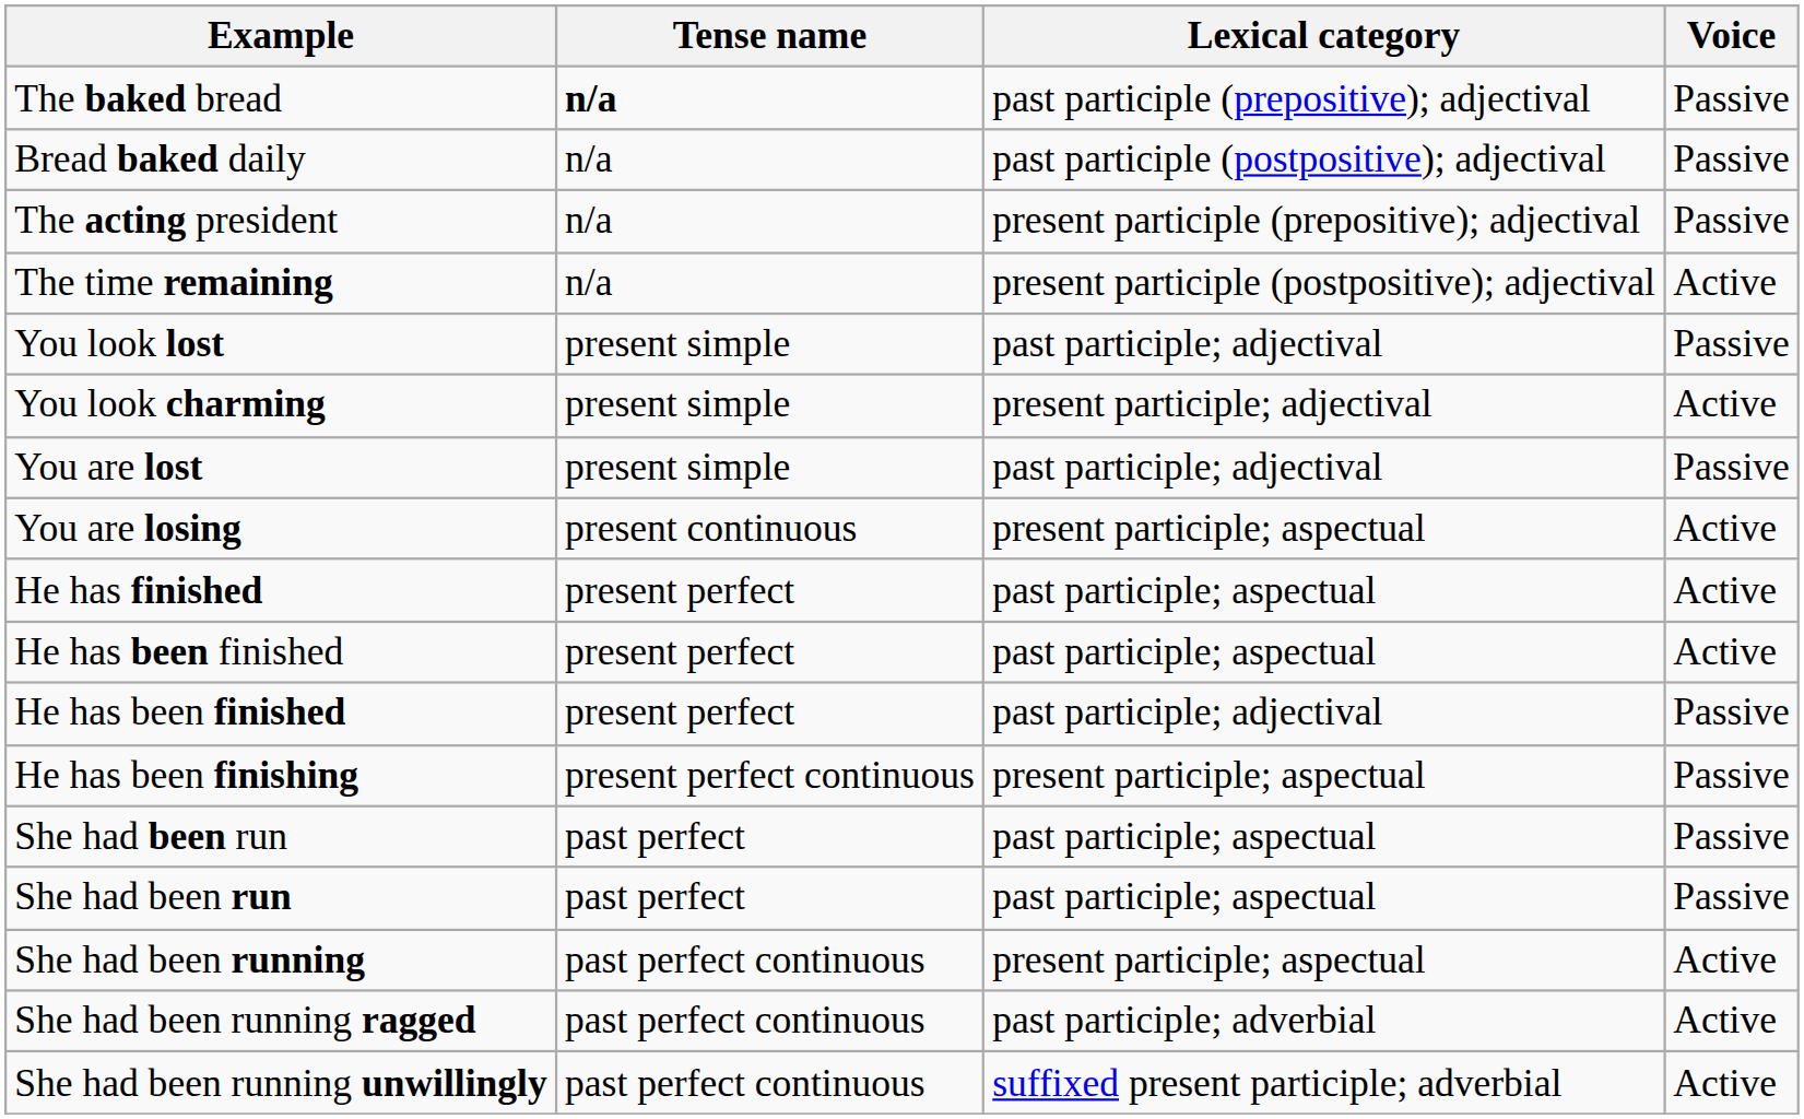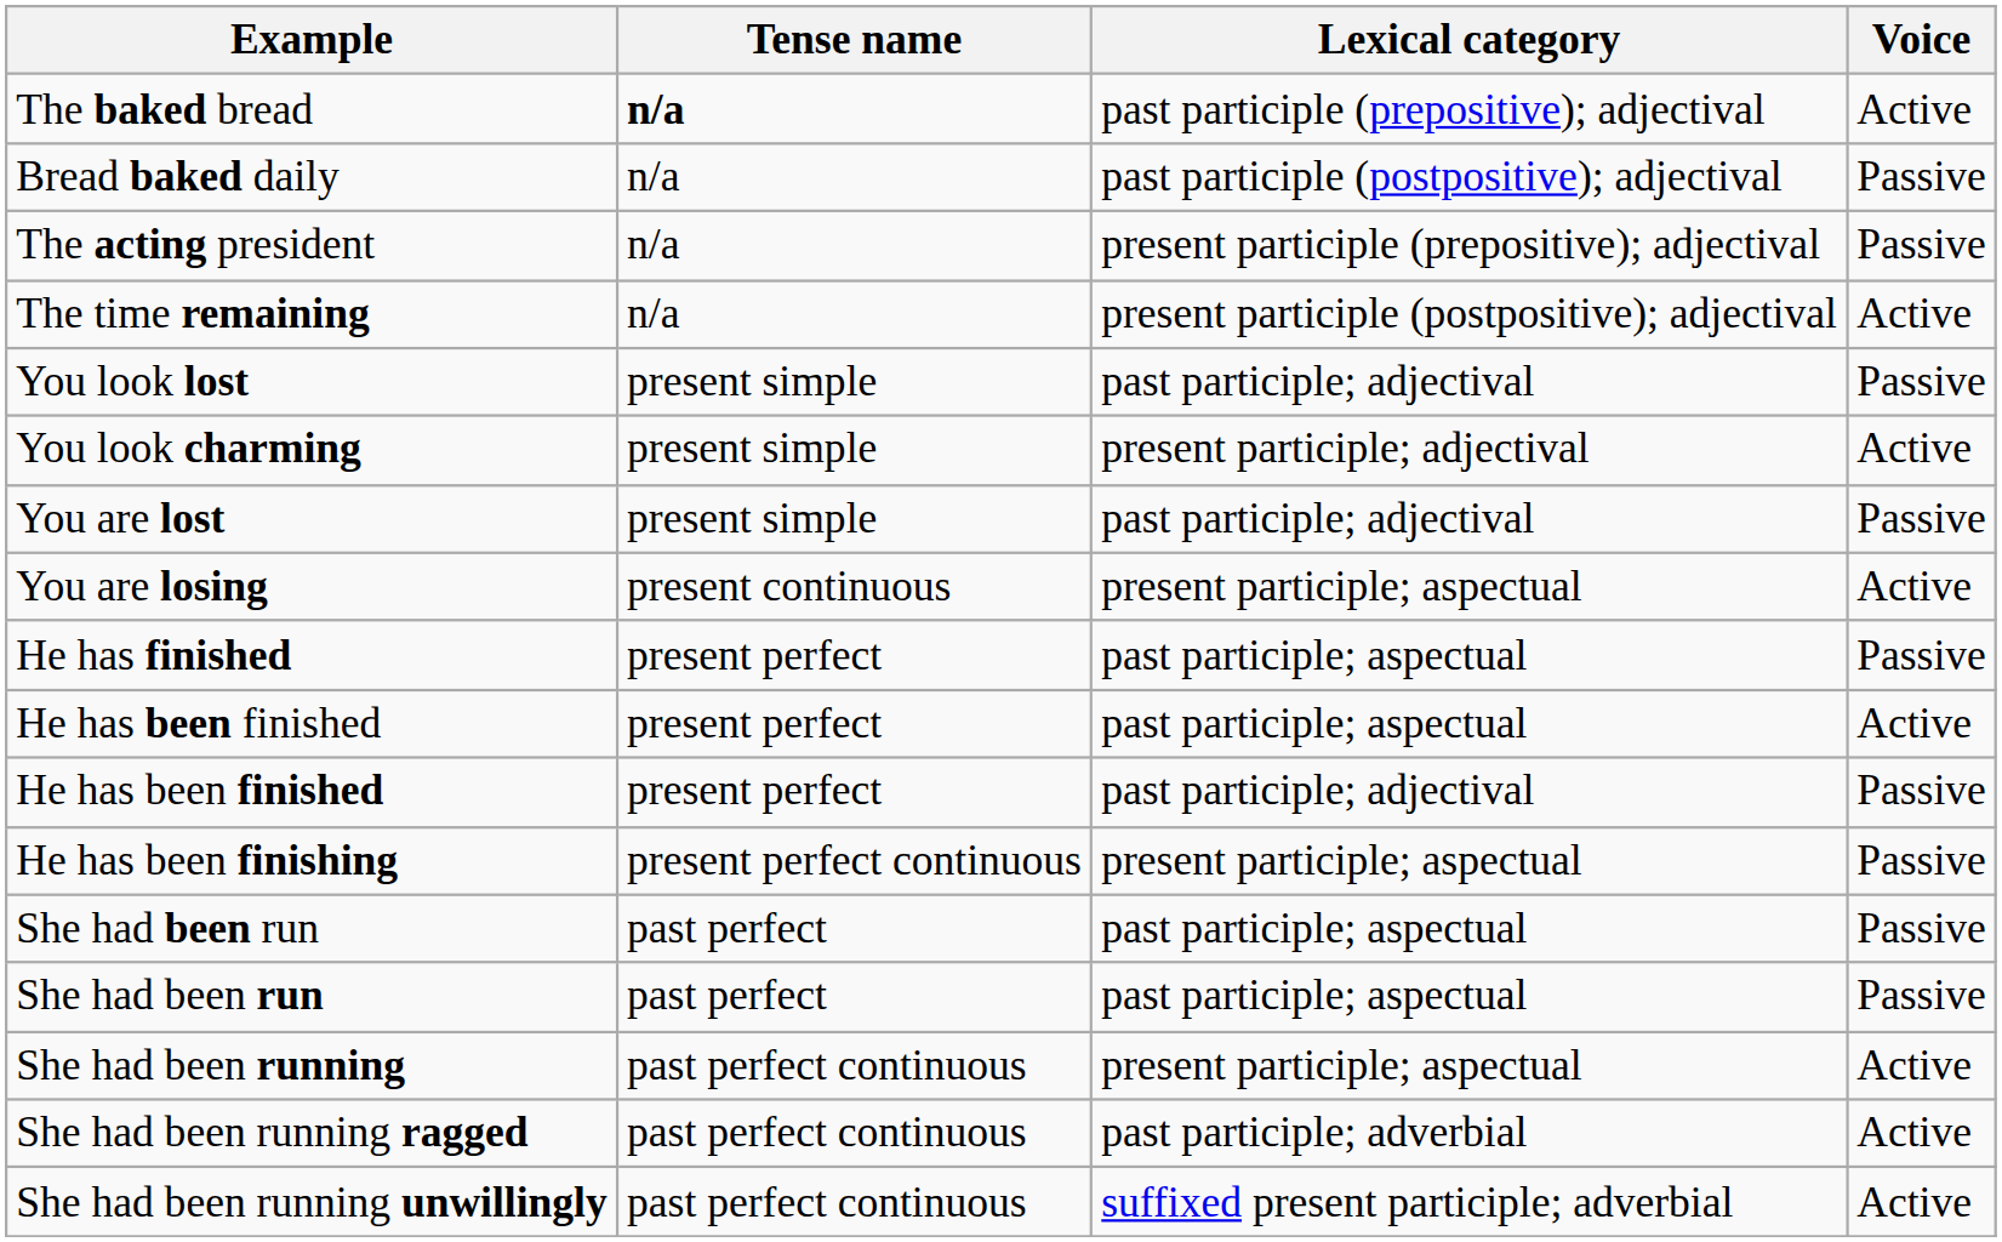 <table class="wikitable">
 <tr>
 <th>Example</th>
 <th>Tense name</th>
 <th>Lexical category</th>
 <th>Voice</th>
 </tr>
 <tr>
 <td>The <strong>baked</strong> bread</td>
 <td><strong>n/a</strong></td>
 <td>past participle (<a href='#'>prepositive</a>); adjectival</td>
-<td>Passive</td>
+<td>Active</td>
 </tr>
 <tr>
 <td>Bread <strong>baked</strong> daily</td>
 <td>n/a</td>
 <td>past participle (<a href='#'>postpositive</a>); adjectival</td>
 <td>Passive</td>
 </tr>
 <tr>
 <td>The <strong>acting</strong> president</td>
 <td>n/a</td>
 <td>present participle (prepositive); adjectival</td>
 <td>Passive</td>
 </tr>
 <tr>
 <td>The time <strong>remaining</strong></td>
 <td>n/a</td>
 <td>present participle (postpositive); adjectival</td>
 <td>Active</td>
 </tr>
 <tr>
 <td>You look <strong>lost</strong></td>
 <td>present simple</td>
 <td>past participle; adjectival</td>
 <td>Passive</td>
 </tr>
 <tr>
 <td>You look <strong>charming</strong></td>
 <td>present simple</td>
 <td>present participle; adjectival</td>
 <td>Active</td>
 </tr>
 <tr>
 <td>You are <strong>lost</strong></td>
 <td>present simple</td>
 <td>past participle; adjectival</td>
 <td>Passive</td>
 </tr>
 <tr>
 <td>You are <strong>losing</strong></td>
 <td>present continuous</td>
 <td>present participle; aspectual</td>
 <td>Active</td>
 </tr>
 <tr>
 <td>He has <strong>finished</strong></td>
 <td>present perfect</td>
 <td>past participle; aspectual</td>
-<td>Active</td>
+<td>Passive</td>
 </tr>
 <tr>
 <td>He has <strong>been</strong> finished</td>
 <td>present perfect</td>
 <td>past participle; aspectual</td>
 <td>Active</td>
 </tr>
 <tr>
 <td>He has been <strong>finished</strong></td>
 <td>present perfect</td>
 <td>past participle; adjectival</td>
 <td>Passive</td>
 </tr>
 <tr>
 <td>He has been <strong>finishing</strong></td>
 <td>present perfect continuous</td>
 <td>present participle; aspectual</td>
 <td>Passive</td>
 </tr>
 <tr>
 <td>She had <strong>been</strong> run</td>
 <td>past perfect</td>
 <td>past participle; aspectual</td>
 <td>Passive</td>
 </tr>
 <tr>
 <td>She had been <strong>run</strong></td>
 <td>past perfect</td>
 <td>past participle; aspectual</td>
 <td>Passive</td>
 </tr>
 <tr>
 <td>She had been <strong>running</strong></td>
 <td>past perfect continuous</td>
 <td>present participle; aspectual</td>
 <td>Active</td>
 </tr>
 <tr>
 <td>She had been running <strong>ragged</strong></td>
 <td>past perfect continuous</td>
 <td>past participle; adverbial</td>
 <td>Active</td>
 </tr>
 <tr>
 <td>She had been running <strong>unwillingly</strong></td>
 <td>past perfect continuous</td>
 <td><a href='#'>suffixed</a> present participle; adverbial</td>
 <td>Active</td>
 </tr>
 <tr>
 </tr>
 </table>
